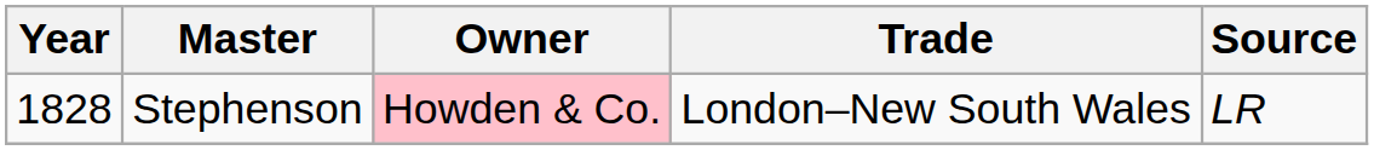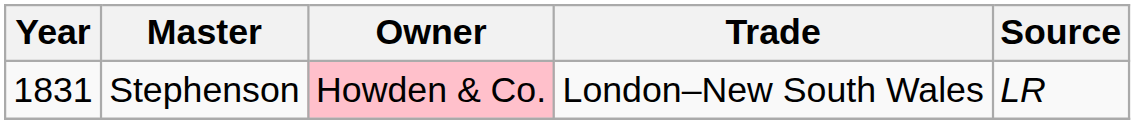 <table class=" wikitable">
 <tr>
 <th>Year</th>
 <th>Master</th>
 <th>Owner</th>
 <th>Trade</th>
 <th>Source</th>
 </tr>
 <tr>
-<td>1828</td>
+<td>1831</td>
 <td>Stephenson</td>
 <td style="background: pink;">Howden & Co.</td>
 <td>London–New South Wales</td>
 <td><em>LR</em></td>
 </tr>
 <tr>
 </tr>
 </table>
